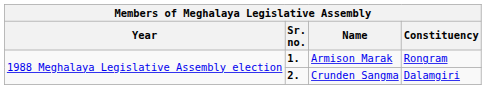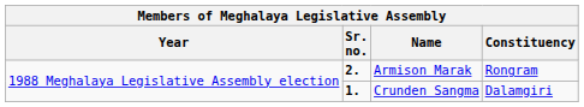 <table class="wikitable sortable">
 <tr>
 <th colspan="4">Members of Meghalaya Legislative Assembly</th>
 </tr>
 <tr>
 <th>Year</th>
 <th>Sr.<br>no.</th>
 <th>Name</th>
 <th>Constituency</th>
 </tr>
 <tr>
 <td rowspan="2"><a href='#'>1988 Meghalaya Legislative Assembly election</a></td>
-<td><strong>1.</strong></td>
+<td><strong>2.</strong></td>
 <td><a href='#'>Armison Marak</a></td>
 <td><a href='#'>Rongram</a></td>
 </tr>
 <tr>
-<td><strong>2.</strong></td>
+<td><strong>1.</strong></td>
 <td><a href='#'>Crunden Sangma</a></td>
 <td><a href='#'>Dalamgiri</a></td>
 </tr>
 </table>
